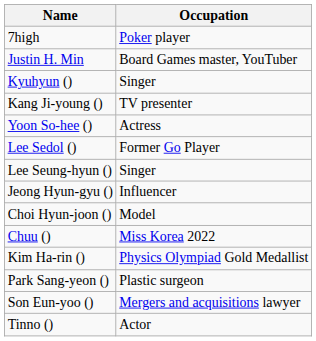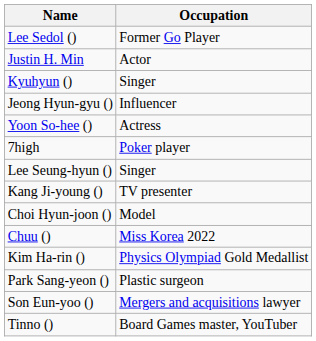 <table class="wikitable">
 <tr>
 <th>Name</th>
 <th>Occupation</th>
 </tr>
 <tr>
-<td>7high</td>
-<td><a href='#'>Poker</a> player</td>
+<td><a href='#'>Lee Sedol</a>  ()</td>
+<td>Former <a href='#'>Go</a> Player</td>
 </tr>
 <tr>
 <td><a href='#'>Justin H. Min</a></td>
-<td>Board Games master, YouTuber</td>
+<td>Actor</td>
 </tr>
 <tr>
 <td><a href='#'>Kyuhyun</a> ()</td>
 <td>Singer</td>
 </tr>
 <tr>
-<td>Kang Ji-young ()</td>
-<td>TV presenter</td>
+<td>Jeong Hyun-gyu ()</td>
+<td>Influencer</td>
 </tr>
 <tr>
 <td><a href='#'>Yoon So-hee</a> ()</td>
 <td>Actress</td>
 </tr>
 <tr>
-<td><a href='#'>Lee Sedol</a>  ()</td>
-<td>Former <a href='#'>Go</a> Player</td>
+<td>7high</td>
+<td><a href='#'>Poker</a> player</td>
 </tr>
 <tr>
 <td>Lee Seung-hyun ()</td>
 <td>Singer</td>
 </tr>
 <tr>
-<td>Jeong Hyun-gyu ()</td>
-<td>Influencer</td>
+<td>Kang Ji-young ()</td>
+<td>TV presenter</td>
 </tr>
 <tr>
 <td>Choi Hyun-joon ()</td>
 <td>Model</td>
 </tr>
 <tr>
 <td><a href='#'>Chuu</a> ()</td>
 <td><a href='#'>Miss Korea</a> 2022</td>
 </tr>
 <tr>
 <td>Kim Ha-rin ()</td>
 <td><a href='#'>Physics Olympiad</a> Gold Medallist</td>
 </tr>
 <tr>
 <td>Park Sang-yeon ()</td>
 <td>Plastic surgeon</td>
 </tr>
 <tr>
 <td>Son Eun-yoo ()</td>
 <td><a href='#'>Mergers and acquisitions</a> lawyer</td>
 </tr>
 <tr>
 <td>Tinno ()</td>
-<td>Actor</td>
+<td>Board Games master, YouTuber</td>
 </tr>
 </table>
